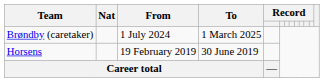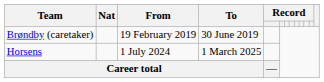 <table class="wikitable" style="text-align: center">
 <tr>
 <th rowspan="2">Team</th>
 <th rowspan="2">Nat</th>
 <th rowspan="2">From</th>
 <th rowspan="2">To</th>
 <th colspan="8">Record</th>
 <th rowspan=2></th>
 </tr>
 <tr>
 <th></th>
 <th></th>
 <th></th>
 <th></th>
 <th></th>
 <th></th>
 <th></th>
 <th></th>
 </tr>
 <tr>
 <td align="left"><a href='#'>Brøndby</a> (caretaker)</td>
 <td></td>
-<td align=left>1 July 2024</td>
-<td align=left>1 March 2025<br></td>
+<td align=left>19 February 2019</td>
+<td align=left>30 June 2019<br></td>
 <td></td>
 </tr>
 <tr>
 <td align="left"><a href='#'>Horsens</a></td>
 <td></td>
-<td align=left>19 February 2019</td>
-<td align=left>30 June 2019<br></td>
+<td align=left>1 July 2024</td>
+<td align=left>1 March 2025<br></td>
 <td></td>
 </tr>
 <tr>
 <th colspan=4><strong>Career total</strong><br></th>
 <th>—</th>
 </tr>
 </table>
